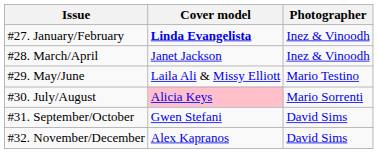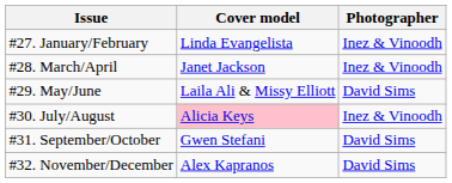 <table class="sortable wikitable">
 <tr>
 <th>Issue</th>
 <th>Cover model</th>
 <th>Photographer</th>
 </tr>
 <tr>
 <td>#27. January/February</td>
-<td><strong><a href='#'>Linda Evangelista</a></strong></td>
+<td><a href='#'>Linda Evangelista</a></td>
 <td><a href='#'>Inez & Vinoodh</a></td>
 </tr>
 <tr>
 <td>#28. March/April</td>
 <td><a href='#'>Janet Jackson</a></td>
 <td><a href='#'>Inez & Vinoodh</a></td>
 </tr>
 <tr>
 <td>#29. May/June</td>
 <td><a href='#'>Laila Ali</a> & <a href='#'>Missy Elliott</a></td>
-<td><a href='#'>Mario Testino</a></td>
+<td><a href='#'>David Sims</a></td>
 </tr>
 <tr>
 <td>#30. July/August</td>
 <td style="background: pink;"><a href='#'>Alicia Keys</a></td>
-<td><a href='#'>Mario Sorrenti</a></td>
+<td><a href='#'>Inez & Vinoodh</a></td>
 </tr>
 <tr>
 <td>#31. September/October</td>
 <td><a href='#'>Gwen Stefani</a></td>
 <td><a href='#'>David Sims</a></td>
 </tr>
 <tr>
 <td>#32. November/December</td>
 <td><a href='#'>Alex Kapranos</a></td>
 <td><a href='#'>David Sims</a></td>
 </tr>
 </table>
